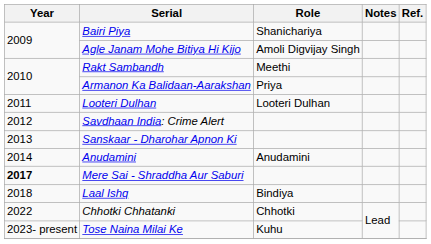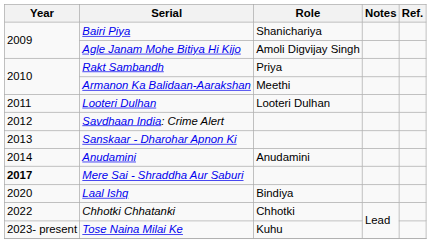 <table class="wikitable sortable">
 <tr>
 <th>Year</th>
 <th>Serial</th>
 <th>Role</th>
 <th>Notes</th>
 <th>Ref.</th>
 </tr>
 <tr>
 <td rowspan="2">2009</td>
 <td><em><a href='#'>Bairi Piya</a></em></td>
 <td>Shanichariya</td>
 <td></td>
 <td></td>
 </tr>
 <tr>
 <td><em><a href='#'>Agle Janam Mohe Bitiya Hi Kijo</a></em></td>
 <td>Amoli Digvijay Singh</td>
 <td></td>
 <td></td>
 </tr>
 <tr>
 <td rowspan="2">2010</td>
 <td><em><a href='#'>Rakt Sambandh</a></em></td>
-<td>Meethi</td>
+<td>Priya</td>
 <td></td>
 <td></td>
 </tr>
 <tr>
 <td><em><a href='#'>Armanon Ka Balidaan-Aarakshan</a></em></td>
-<td>Priya</td>
+<td>Meethi</td>
 <td></td>
 <td></td>
 </tr>
 <tr>
 <td>2011</td>
 <td><em><a href='#'>Looteri Dulhan</a></em></td>
 <td>Looteri Dulhan</td>
 <td></td>
 <td></td>
 </tr>
 <tr>
 <td>2012</td>
 <td><em><a href='#'>Savdhaan India</a>: Crime Alert</em></td>
 <td></td>
 <td></td>
 <td></td>
 </tr>
 <tr>
 <td>2013</td>
 <td><em><a href='#'>Sanskaar - Dharohar Apnon Ki</a></em></td>
 <td></td>
 <td></td>
 <td></td>
 </tr>
 <tr>
 <td>2014</td>
 <td><em><a href='#'>Anudamini</a></em></td>
 <td>Anudamini</td>
 <td></td>
 <td></td>
 </tr>
 <tr>
 <td><strong>2017</strong></td>
 <td><em><a href='#'>Mere Sai - Shraddha Aur Saburi</a></em></td>
 <td></td>
 <td></td>
 <td></td>
 </tr>
 <tr>
-<td>2018</td>
+<td>2020</td>
 <td><em><a href='#'>Laal Ishq</a></em></td>
 <td>Bindiya</td>
 <td></td>
 <td></td>
 </tr>
 <tr>
 <td>2022</td>
 <td><em>Chhotki Chhatanki</em></td>
 <td>Chhotki</td>
 <td rowspan="2">Lead</td>
 <td></td>
 </tr>
 <tr>
 <td>2023- present</td>
 <td><em><a href='#'>Tose Naina Milai Ke</a></em></td>
 <td>Kuhu</td>
 <td></td>
 </tr>
 <tr>
 </tr>
 </table>
